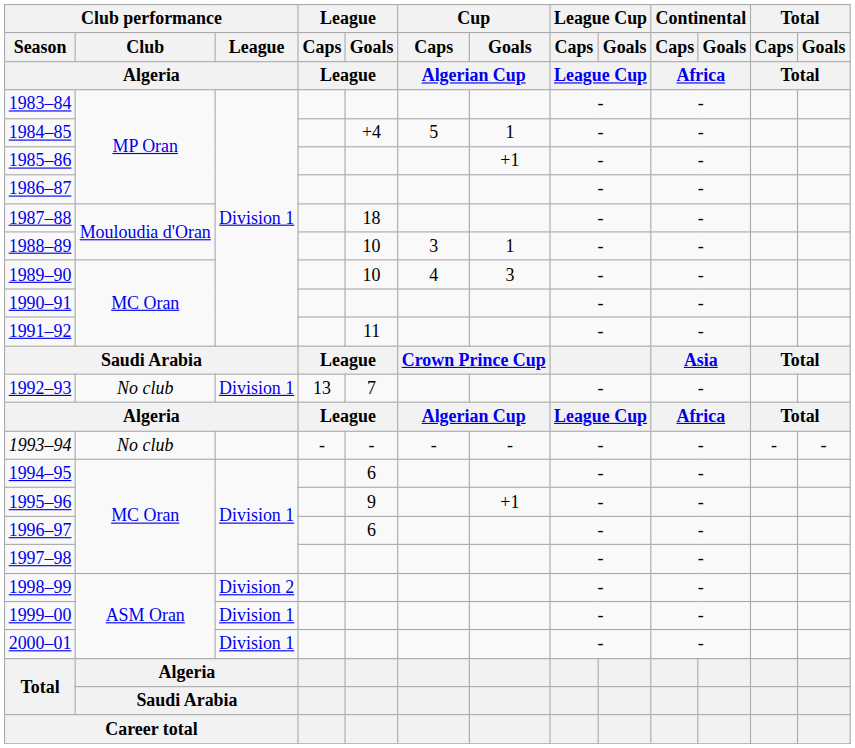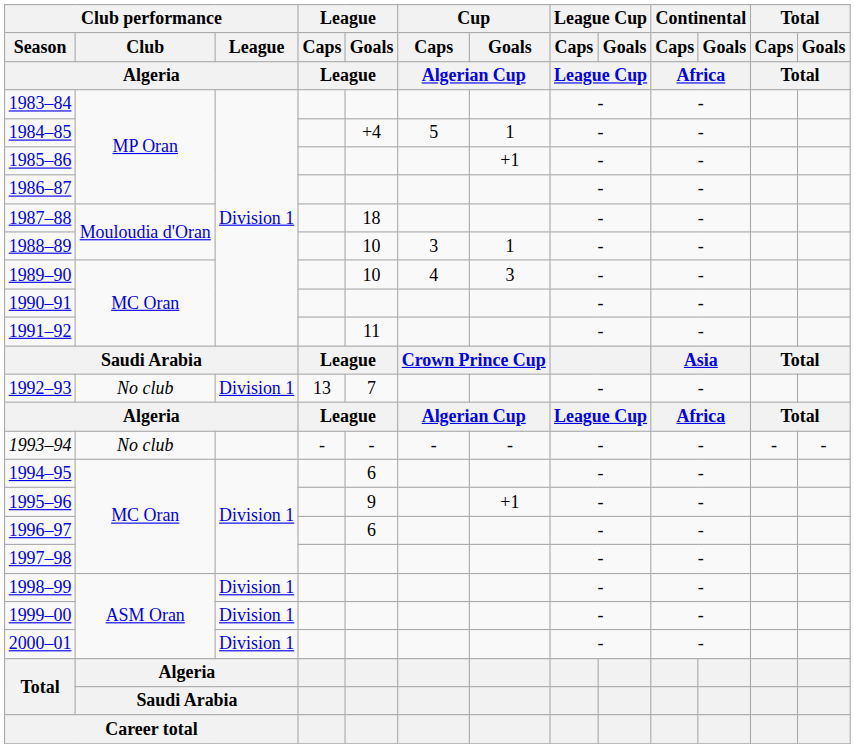 <table class="wikitable" style="text-align:center">
 <tr>
 <th colspan=3>Club performance</th>
 <th colspan=2>League</th>
 <th colspan=2>Cup</th>
 <th colspan=2>League Cup</th>
 <th colspan=2>Continental</th>
 <th colspan=2>Total</th>
 </tr>
 <tr>
 <th>Season</th>
 <th>Club</th>
 <th>League</th>
 <th>Caps</th>
 <th>Goals</th>
 <th>Caps</th>
 <th>Goals</th>
 <th>Caps</th>
 <th>Goals</th>
 <th>Caps</th>
 <th>Goals</th>
 <th>Caps</th>
 <th>Goals</th>
 </tr>
 <tr>
 <th colspan=3>Algeria</th>
 <th colspan=2>League</th>
 <th colspan=2><a href='#'>Algerian Cup</a></th>
 <th colspan=2><a href='#'>League Cup</a></th>
 <th colspan=2><a href='#'>Africa</a></th>
 <th colspan=2>Total</th>
 </tr>
 <tr>
 <td><a href='#'>1983–84</a></td>
 <td rowspan="4"><a href='#'>MP Oran</a></td>
 <td rowspan="9"><a href='#'>Division 1</a></td>
 <td></td>
 <td></td>
 <td></td>
 <td></td>
 <td colspan="2">-</td>
 <td colspan="2">-</td>
 <td></td>
 <td></td>
 </tr>
 <tr>
 <td><a href='#'>1984–85</a></td>
 <td></td>
 <td>+4</td>
 <td>5</td>
 <td>1</td>
 <td colspan="2">-</td>
 <td colspan="2">-</td>
 <td></td>
 <td></td>
 </tr>
 <tr>
 <td><a href='#'>1985–86</a></td>
 <td></td>
 <td></td>
 <td></td>
 <td>+1</td>
 <td colspan="2">-</td>
 <td colspan="2">-</td>
 <td></td>
 <td></td>
 </tr>
 <tr>
 <td><a href='#'>1986–87</a></td>
 <td></td>
 <td></td>
 <td></td>
 <td></td>
 <td colspan="2">-</td>
 <td colspan="2">-</td>
 <td></td>
 <td></td>
 </tr>
 <tr>
 <td><a href='#'>1987–88</a></td>
 <td rowspan="2"><a href='#'>Mouloudia d'Oran</a></td>
 <td></td>
 <td>18</td>
 <td></td>
 <td></td>
 <td colspan="2">-</td>
 <td colspan="2">-</td>
 <td></td>
 <td></td>
 </tr>
 <tr>
 <td><a href='#'>1988–89</a></td>
 <td></td>
 <td>10</td>
 <td>3</td>
 <td>1</td>
 <td colspan="2">-</td>
 <td colspan="2">-</td>
 <td></td>
 <td></td>
 </tr>
 <tr>
 <td><a href='#'>1989–90</a></td>
 <td rowspan="3"><a href='#'>MC Oran</a></td>
 <td></td>
 <td>10</td>
 <td>4</td>
 <td>3</td>
 <td colspan="2">-</td>
 <td colspan="2">-</td>
 <td></td>
 <td></td>
 </tr>
 <tr>
 <td><a href='#'>1990–91</a></td>
 <td></td>
 <td></td>
 <td></td>
 <td></td>
 <td colspan="2">-</td>
 <td colspan="2">-</td>
 <td></td>
 <td></td>
 </tr>
 <tr>
 <td><a href='#'>1991–92</a></td>
 <td></td>
 <td>11</td>
 <td></td>
 <td></td>
 <td colspan="2">-</td>
 <td colspan="2">-</td>
 <td></td>
 <td></td>
 </tr>
 <tr>
 <th colspan=3>Saudi Arabia</th>
 <th colspan=2>League</th>
 <th colspan=2><a href='#'>Crown Prince Cup</a></th>
 <th colspan=2></th>
 <th colspan=2><a href='#'>Asia</a></th>
 <th colspan=2>Total</th>
 </tr>
 <tr>
 <td><a href='#'>1992–93</a></td>
 <td><em>No club</em></td>
 <td rowspan="1"><a href='#'>Division 1</a></td>
 <td>13</td>
 <td>7</td>
 <td></td>
 <td></td>
 <td colspan="2">-</td>
 <td colspan="2">-</td>
 <td></td>
 <td></td>
 </tr>
 <tr>
 <th colspan=3>Algeria</th>
 <th colspan=2>League</th>
 <th colspan=2><a href='#'>Algerian Cup</a></th>
 <th colspan=2><a href='#'>League Cup</a></th>
 <th colspan=2><a href='#'>Africa</a></th>
 <th colspan=2>Total</th>
 </tr>
 <tr>
 <td><em>1993–94</em></td>
 <td><em>No club</em></td>
 <td></td>
 <td>-</td>
 <td>-</td>
 <td>-</td>
 <td>-</td>
 <td colspan="2">-</td>
 <td colspan="2">-</td>
 <td>-</td>
 <td>-</td>
 </tr>
 <tr>
 <td><a href='#'>1994–95</a></td>
 <td rowspan="4"><a href='#'>MC Oran</a></td>
 <td rowspan="4"><a href='#'>Division 1</a></td>
 <td></td>
 <td>6</td>
 <td></td>
 <td></td>
 <td colspan="2">-</td>
 <td colspan="2">-</td>
 <td></td>
 <td></td>
 </tr>
 <tr>
 <td><a href='#'>1995–96</a></td>
 <td></td>
 <td>9</td>
 <td></td>
 <td>+1</td>
 <td colspan="2">-</td>
 <td colspan="2">-</td>
 <td></td>
 <td></td>
 </tr>
 <tr>
 <td><a href='#'>1996–97</a></td>
 <td></td>
 <td>6</td>
 <td></td>
 <td></td>
 <td colspan="2">-</td>
 <td colspan="2">-</td>
 <td></td>
 <td></td>
 </tr>
 <tr>
 <td><a href='#'>1997–98</a></td>
 <td></td>
 <td></td>
 <td></td>
 <td></td>
 <td colspan="2">-</td>
 <td colspan="2">-</td>
 <td></td>
 <td></td>
 </tr>
 <tr>
 <td><a href='#'>1998–99</a></td>
 <td rowspan="3"><a href='#'>ASM Oran</a></td>
-<td><a href='#'>Division 2</a></td>
+<td rowspan="1"><a href='#'>Division 1</a></td>
 <td></td>
 <td></td>
 <td></td>
 <td></td>
 <td colspan="2">-</td>
 <td colspan="2">-</td>
 <td></td>
 <td></td>
 </tr>
 <tr>
 <td><a href='#'>1999–00</a></td>
 <td><a href='#'>Division 1</a></td>
 <td></td>
 <td></td>
 <td></td>
 <td></td>
 <td colspan="2">-</td>
 <td colspan="2">-</td>
 <td></td>
 <td></td>
 </tr>
 <tr>
 <td><a href='#'>2000–01</a></td>
 <td><a href='#'>Division 1</a></td>
 <td></td>
 <td></td>
 <td></td>
 <td></td>
 <td colspan="2">-</td>
 <td colspan="2">-</td>
 <td></td>
 <td></td>
 </tr>
 <tr>
 <th rowspan=2>Total</th>
 <th colspan=2>Algeria</th>
 <th></th>
 <th></th>
 <th></th>
 <th></th>
 <th></th>
 <th></th>
 <th></th>
 <th></th>
 <th></th>
 <th></th>
 </tr>
 <tr>
 <th colspan=2>Saudi Arabia</th>
 <th></th>
 <th></th>
 <th></th>
 <th></th>
 <th></th>
 <th></th>
 <th></th>
 <th></th>
 <th></th>
 <th></th>
 </tr>
 <tr>
 <th colspan=3>Career total</th>
 <th></th>
 <th></th>
 <th></th>
 <th></th>
 <th></th>
 <th></th>
 <th></th>
 <th></th>
 <th></th>
 <th></th>
 </tr>
 </table>
